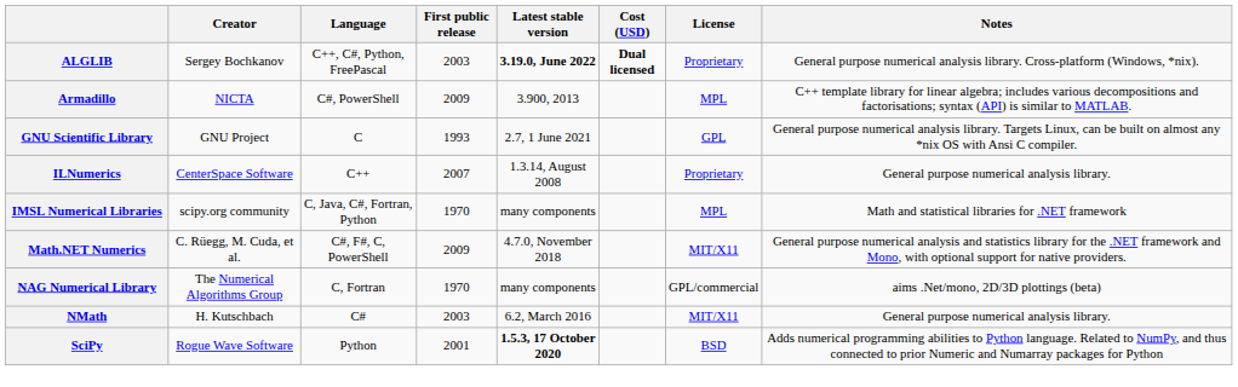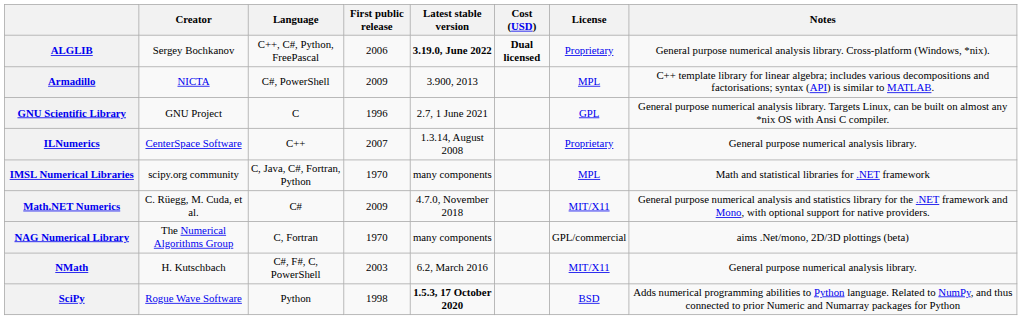 <table class="wikitable sortable" style="font-size: smaller; text-align: center; width: auto;">
 <tr>
 <th style="width: 12em"></th>
 <th>Creator</th>
 <th>Language</th>
 <th>First public release</th>
 <th>Latest stable version</th>
 <th>Cost (<a href='#'>USD</a>)</th>
 <th>License</th>
 <th>Notes</th>
 </tr>
 <tr>
 <th><a href='#'>ALGLIB</a></th>
 <td>Sergey Bochkanov</td>
 <td>C++, C#, Python, FreePascal</td>
-<td>2003</td>
+<td>2006</td>
 <td><strong>3.19.0, June 2022</strong></td>
 <td><strong>Dual licensed</strong></td>
 <td><a href='#'>Proprietary</a></td>
 <td>General purpose numerical analysis library. Cross-platform (Windows, *nix).</td>
 </tr>
 <tr>
 <th><a href='#'>Armadillo</a></th>
 <td><a href='#'>NICTA</a></td>
 <td>C#, PowerShell</td>
 <td>2009</td>
 <td>3.900, 2013</td>
 <td></td>
 <td><a href='#'>MPL</a></td>
 <td>C++ template library for linear algebra; includes various decompositions and factorisations; syntax (<a href='#'>API</a>) is similar to <a href='#'>MATLAB</a>.</td>
 </tr>
 <tr>
 <th><a href='#'>GNU Scientific Library</a></th>
 <td>GNU Project</td>
 <td>C</td>
-<td>1993</td>
+<td>1996</td>
 <td>2.7, 1 June 2021</td>
 <td></td>
 <td><a href='#'>GPL</a></td>
 <td>General purpose numerical analysis library. Targets Linux, can be built on almost any *nix OS with Ansi C compiler.</td>
 </tr>
 <tr>
 <th><a href='#'>ILNumerics</a></th>
 <td><a href='#'>CenterSpace Software</a></td>
 <td>C++</td>
 <td>2007</td>
 <td>1.3.14, August 2008</td>
 <td></td>
 <td><a href='#'>Proprietary</a></td>
 <td>General purpose numerical analysis library.</td>
 </tr>
 <tr>
 <th><a href='#'>IMSL Numerical Libraries</a></th>
 <td>scipy.org community</td>
 <td>C, Java, C#, Fortran, Python</td>
 <td>1970</td>
 <td>many components</td>
 <td></td>
 <td><a href='#'>MPL</a></td>
 <td>Math and statistical libraries for <a href='#'>.NET</a> framework</td>
 </tr>
 <tr>
 <th><a href='#'>Math.NET Numerics</a></th>
 <td>C. Rüegg, M. Cuda, et al.</td>
-<td>C#, F#, C, PowerShell</td>
+<td>C#</td>
 <td>2009</td>
 <td>4.7.0, November 2018</td>
 <td></td>
 <td><a href='#'>MIT/X11</a></td>
 <td>General purpose numerical analysis and statistics library for the <a href='#'>.NET</a> framework and <a href='#'>Mono</a>, with optional support for native providers.</td>
 </tr>
 <tr>
 <th><a href='#'>NAG Numerical Library</a></th>
 <td>The <a href='#'>Numerical Algorithms Group</a></td>
 <td>C, Fortran</td>
 <td>1970</td>
 <td>many components</td>
 <td></td>
 <td>GPL/commercial</td>
 <td>aims .Net/mono, 2D/3D plottings (beta)</td>
 </tr>
 <tr>
 <th><a href='#'>NMath</a></th>
 <td>H. Kutschbach</td>
-<td>C#</td>
+<td>C#, F#, C, PowerShell</td>
 <td>2003</td>
 <td>6.2, March 2016</td>
 <td></td>
 <td><a href='#'>MIT/X11</a></td>
 <td>General purpose numerical analysis library.</td>
 </tr>
 <tr>
 <th><a href='#'>SciPy</a></th>
 <td><a href='#'>Rogue Wave Software</a></td>
 <td>Python</td>
-<td>2001</td>
+<td>1998</td>
 <td><strong>1.5.3, 17 October 2020</strong></td>
 <td></td>
 <td><a href='#'>BSD</a></td>
 <td>Adds numerical programming abilities to <a href='#'>Python</a> language. Related to <a href='#'>NumPy</a>, and thus connected to prior Numeric and Numarray packages for Python</td>
 </tr>
 </table>
